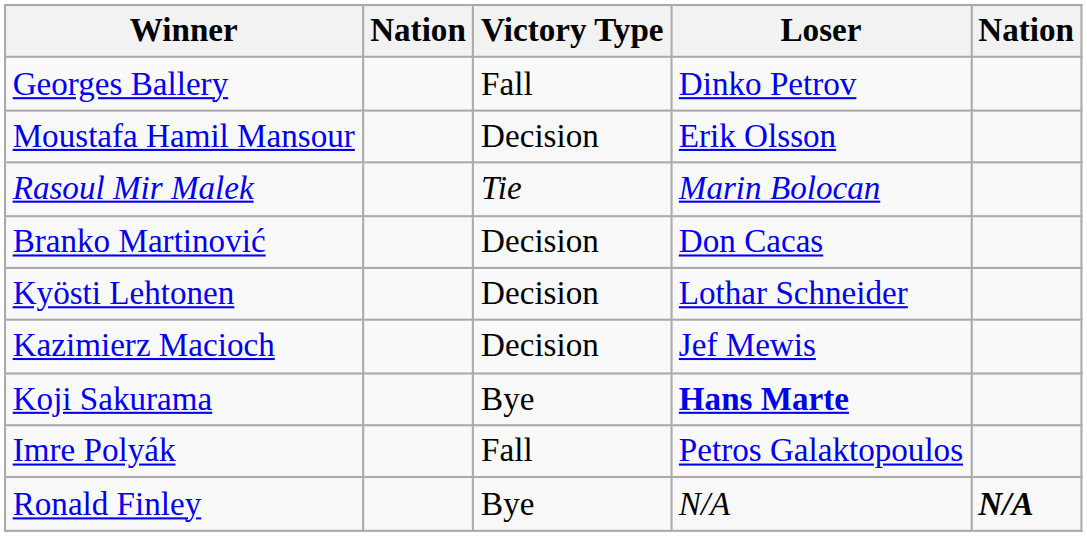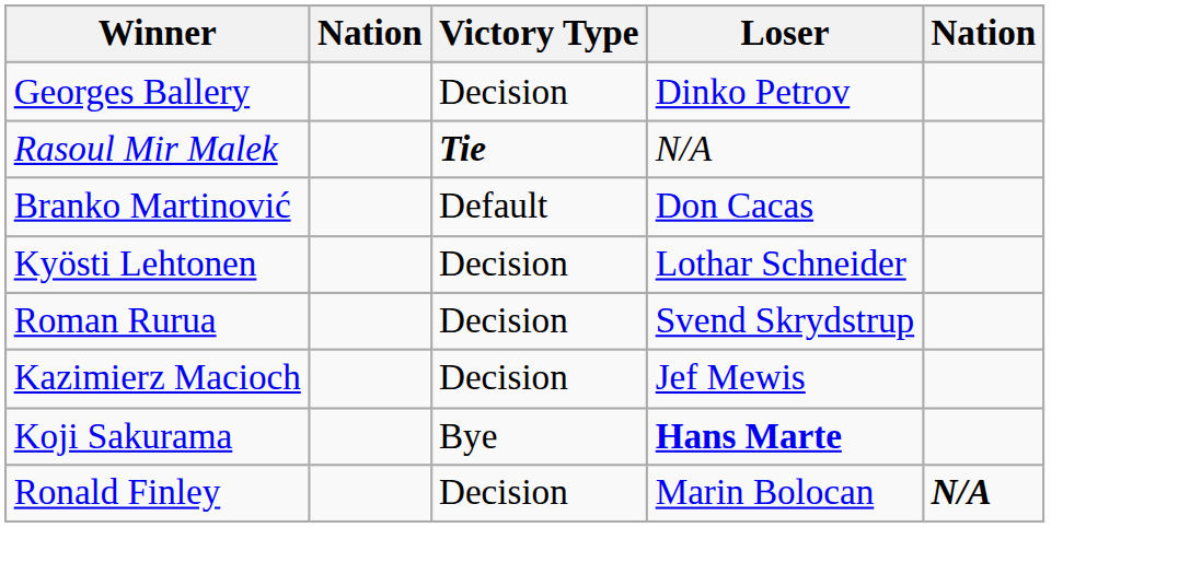 <table class="wikitable sortable" style="text-align:left;">
 <tr>
 <th>Winner</th>
 <th>Nation</th>
 <th>Victory Type</th>
 <th>Loser</th>
 <th>Nation</th>
 </tr>
 <tr>
 <td><a href='#'>Georges Ballery</a></td>
 <td></td>
-<td>Fall</td>
+<td>Decision</td>
 <td><a href='#'>Dinko Petrov</a></td>
-<td></td>
-</tr>
-<tr>
-<td><a href='#'>Moustafa Hamil Mansour</a></td>
-<td></td>
-<td>Decision</td>
-<td><a href='#'>Erik Olsson</a></td>
 <td></td>
 </tr>
 <tr style="font-style: italic">
 <td><a href='#'>Rasoul Mir Malek</a></td>
 <td></td>
-<td>Tie</td>
-<td><a href='#'>Marin Bolocan</a></td>
+<td><strong>Tie</strong></td>
+<td><em>N/A</em></td>
 <td></td>
 </tr>
 <tr>
 <td><a href='#'>Branko Martinović</a></td>
 <td></td>
-<td>Decision</td>
+<td>Default</td>
 <td><a href='#'>Don Cacas</a></td>
 <td></td>
 </tr>
 <tr>
 <td><a href='#'>Kyösti Lehtonen</a></td>
 <td></td>
 <td>Decision</td>
 <td><a href='#'>Lothar Schneider</a></td>
+<td></td>
+</tr>
+<tr>
+<td><a href='#'>Roman Rurua</a></td>
+<td></td>
+<td>Decision</td>
+<td><a href='#'>Svend Skrydstrup</a></td>
 <td></td>
 </tr>
 <tr>
 <td><a href='#'>Kazimierz Macioch</a></td>
 <td></td>
 <td>Decision</td>
 <td><a href='#'>Jef Mewis</a></td>
 <td></td>
 </tr>
 <tr>
 <td><a href='#'>Koji Sakurama</a></td>
 <td></td>
 <td>Bye</td>
 <td><strong><a href='#'>Hans Marte</a></strong></td>
 <td></td>
 </tr>
 <tr>
-<td><a href='#'>Imre Polyák</a></td>
-<td></td>
-<td>Fall</td>
-<td><a href='#'>Petros Galaktopoulos</a></td>
-<td></td>
-</tr>
-<tr>
 <td><a href='#'>Ronald Finley</a></td>
 <td></td>
-<td>Bye</td>
-<td><em>N/A</em></td>
+<td>Decision</td>
+<td><a href='#'>Marin Bolocan</a></td>
 <td><strong><em>N/A</em></strong></td>
 </tr>
 </table>
